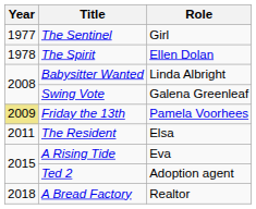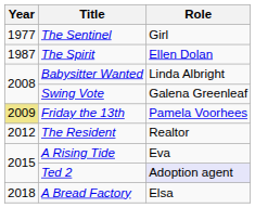 <table class="wikitable sortable">
 <tr>
 <th>Year</th>
 <th>Title</th>
 <th>Role</th>
 </tr>
 <tr>
 <td>1977</td>
 <td><em><a href='#'>The Sentinel</a></em></td>
 <td>Girl</td>
 </tr>
 <tr>
-<td>1978</td>
+<td>1987</td>
 <td><em><a href='#'>The Spirit</a></em></td>
 <td><a href='#'>Ellen Dolan</a></td>
 </tr>
 <tr>
 <td rowspan=2>2008</td>
 <td><em><a href='#'>Babysitter Wanted</a></em></td>
 <td>Linda Albright</td>
 </tr>
 <tr>
 <td><em><a href='#'>Swing Vote</a></em></td>
 <td>Galena Greenleaf</td>
 </tr>
 <tr>
 <td style="background: khaki;">2009</td>
 <td><em><a href='#'>Friday the 13th</a></em></td>
 <td><a href='#'>Pamela Voorhees</a></td>
 </tr>
 <tr>
-<td>2011</td>
+<td>2012</td>
 <td><em><a href='#'>The Resident</a></em></td>
-<td>Elsa</td>
+<td>Realtor</td>
 </tr>
 <tr>
 <td rowspan=2>2015</td>
 <td><em><a href='#'>A Rising Tide</a></em></td>
 <td>Eva</td>
 </tr>
 <tr>
 <td><em><a href='#'>Ted 2</a></em></td>
-<td>Adoption agent</td>
+<td style="background: lavender;">Adoption agent</td>
 </tr>
 <tr>
 <td>2018</td>
 <td><em><a href='#'>A Bread Factory</a></em></td>
-<td>Realtor</td>
+<td>Elsa</td>
 </tr>
 </table>
